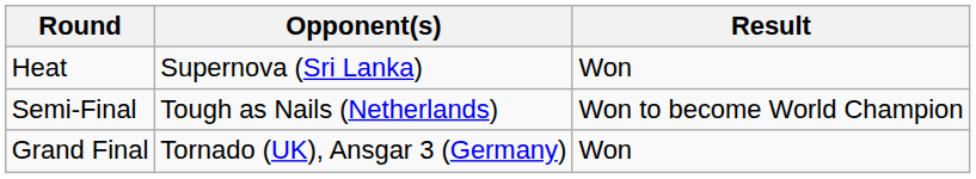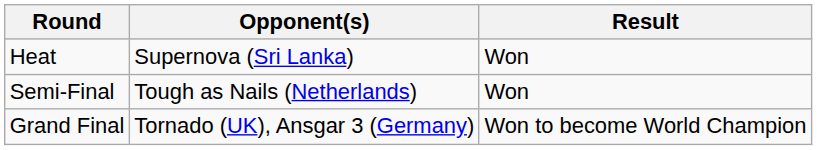 <table class="wikitable">
 <tr>
 <th>Round</th>
 <th>Opponent(s)</th>
 <th>Result</th>
 </tr>
 <tr>
 <td>Heat</td>
 <td>Supernova (<a href='#'>Sri Lanka</a>)</td>
 <td>Won</td>
 </tr>
 <tr>
 <td>Semi-Final</td>
 <td>Tough as Nails (<a href='#'>Netherlands</a>)</td>
-<td>Won to become World Champion</td>
+<td>Won</td>
 </tr>
 <tr>
 <td>Grand Final</td>
 <td>Tornado (<a href='#'>UK</a>), Ansgar 3 (<a href='#'>Germany</a>)</td>
-<td>Won</td>
+<td>Won to become World Champion</td>
 </tr>
 </table>
